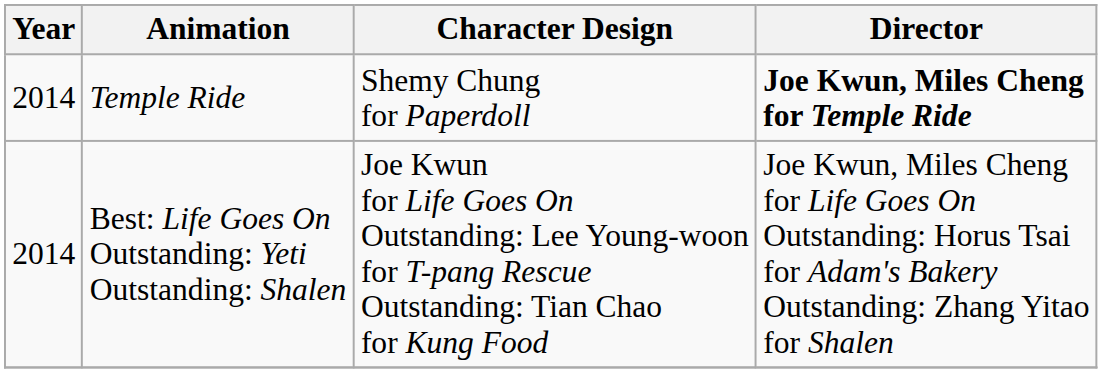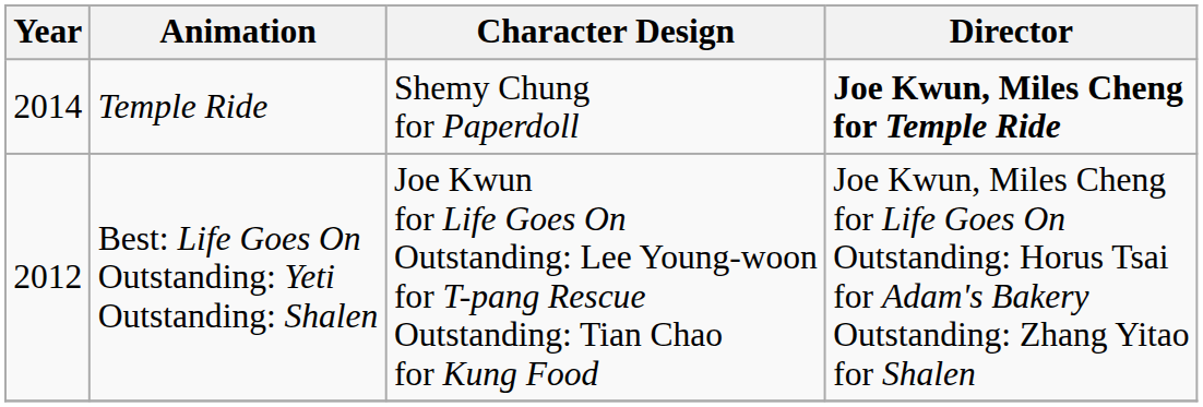 <table class="wikitable">
 <tr>
 <th>Year</th>
 <th>Animation</th>
 <th>Character Design</th>
 <th>Director</th>
 </tr>
 <tr>
 <td>2014</td>
 <td> <em>Temple Ride</em></td>
 <td> Shemy Chung <br> for <em>Paperdoll</em></td>
 <td><strong> Joe Kwun, Miles Cheng <br> for <em>Temple Ride</em></strong></td>
 </tr>
 <tr>
-<td>2014</td>
+<td>2012</td>
 <td>Best:  <em>Life Goes On</em> <br> Outstanding:  <em>Yeti</em> <br> Outstanding:  <em>Shalen</em></td>
 <td> Joe Kwun <br> for <em>Life Goes On</em> <br> Outstanding:  Lee Young-woon <br> for <em>T-pang Rescue</em> <br> Outstanding:  Tian Chao <br> for <em>Kung Food</em></td>
 <td> Joe Kwun, Miles Cheng <br> for <em>Life Goes On</em> <br> Outstanding:  Horus Tsai <br> for <em>Adam's Bakery</em> <br> Outstanding:  Zhang Yitao <br> for <em>Shalen</em></td>
 </tr>
 <tr>
 </tr>
 </table>
